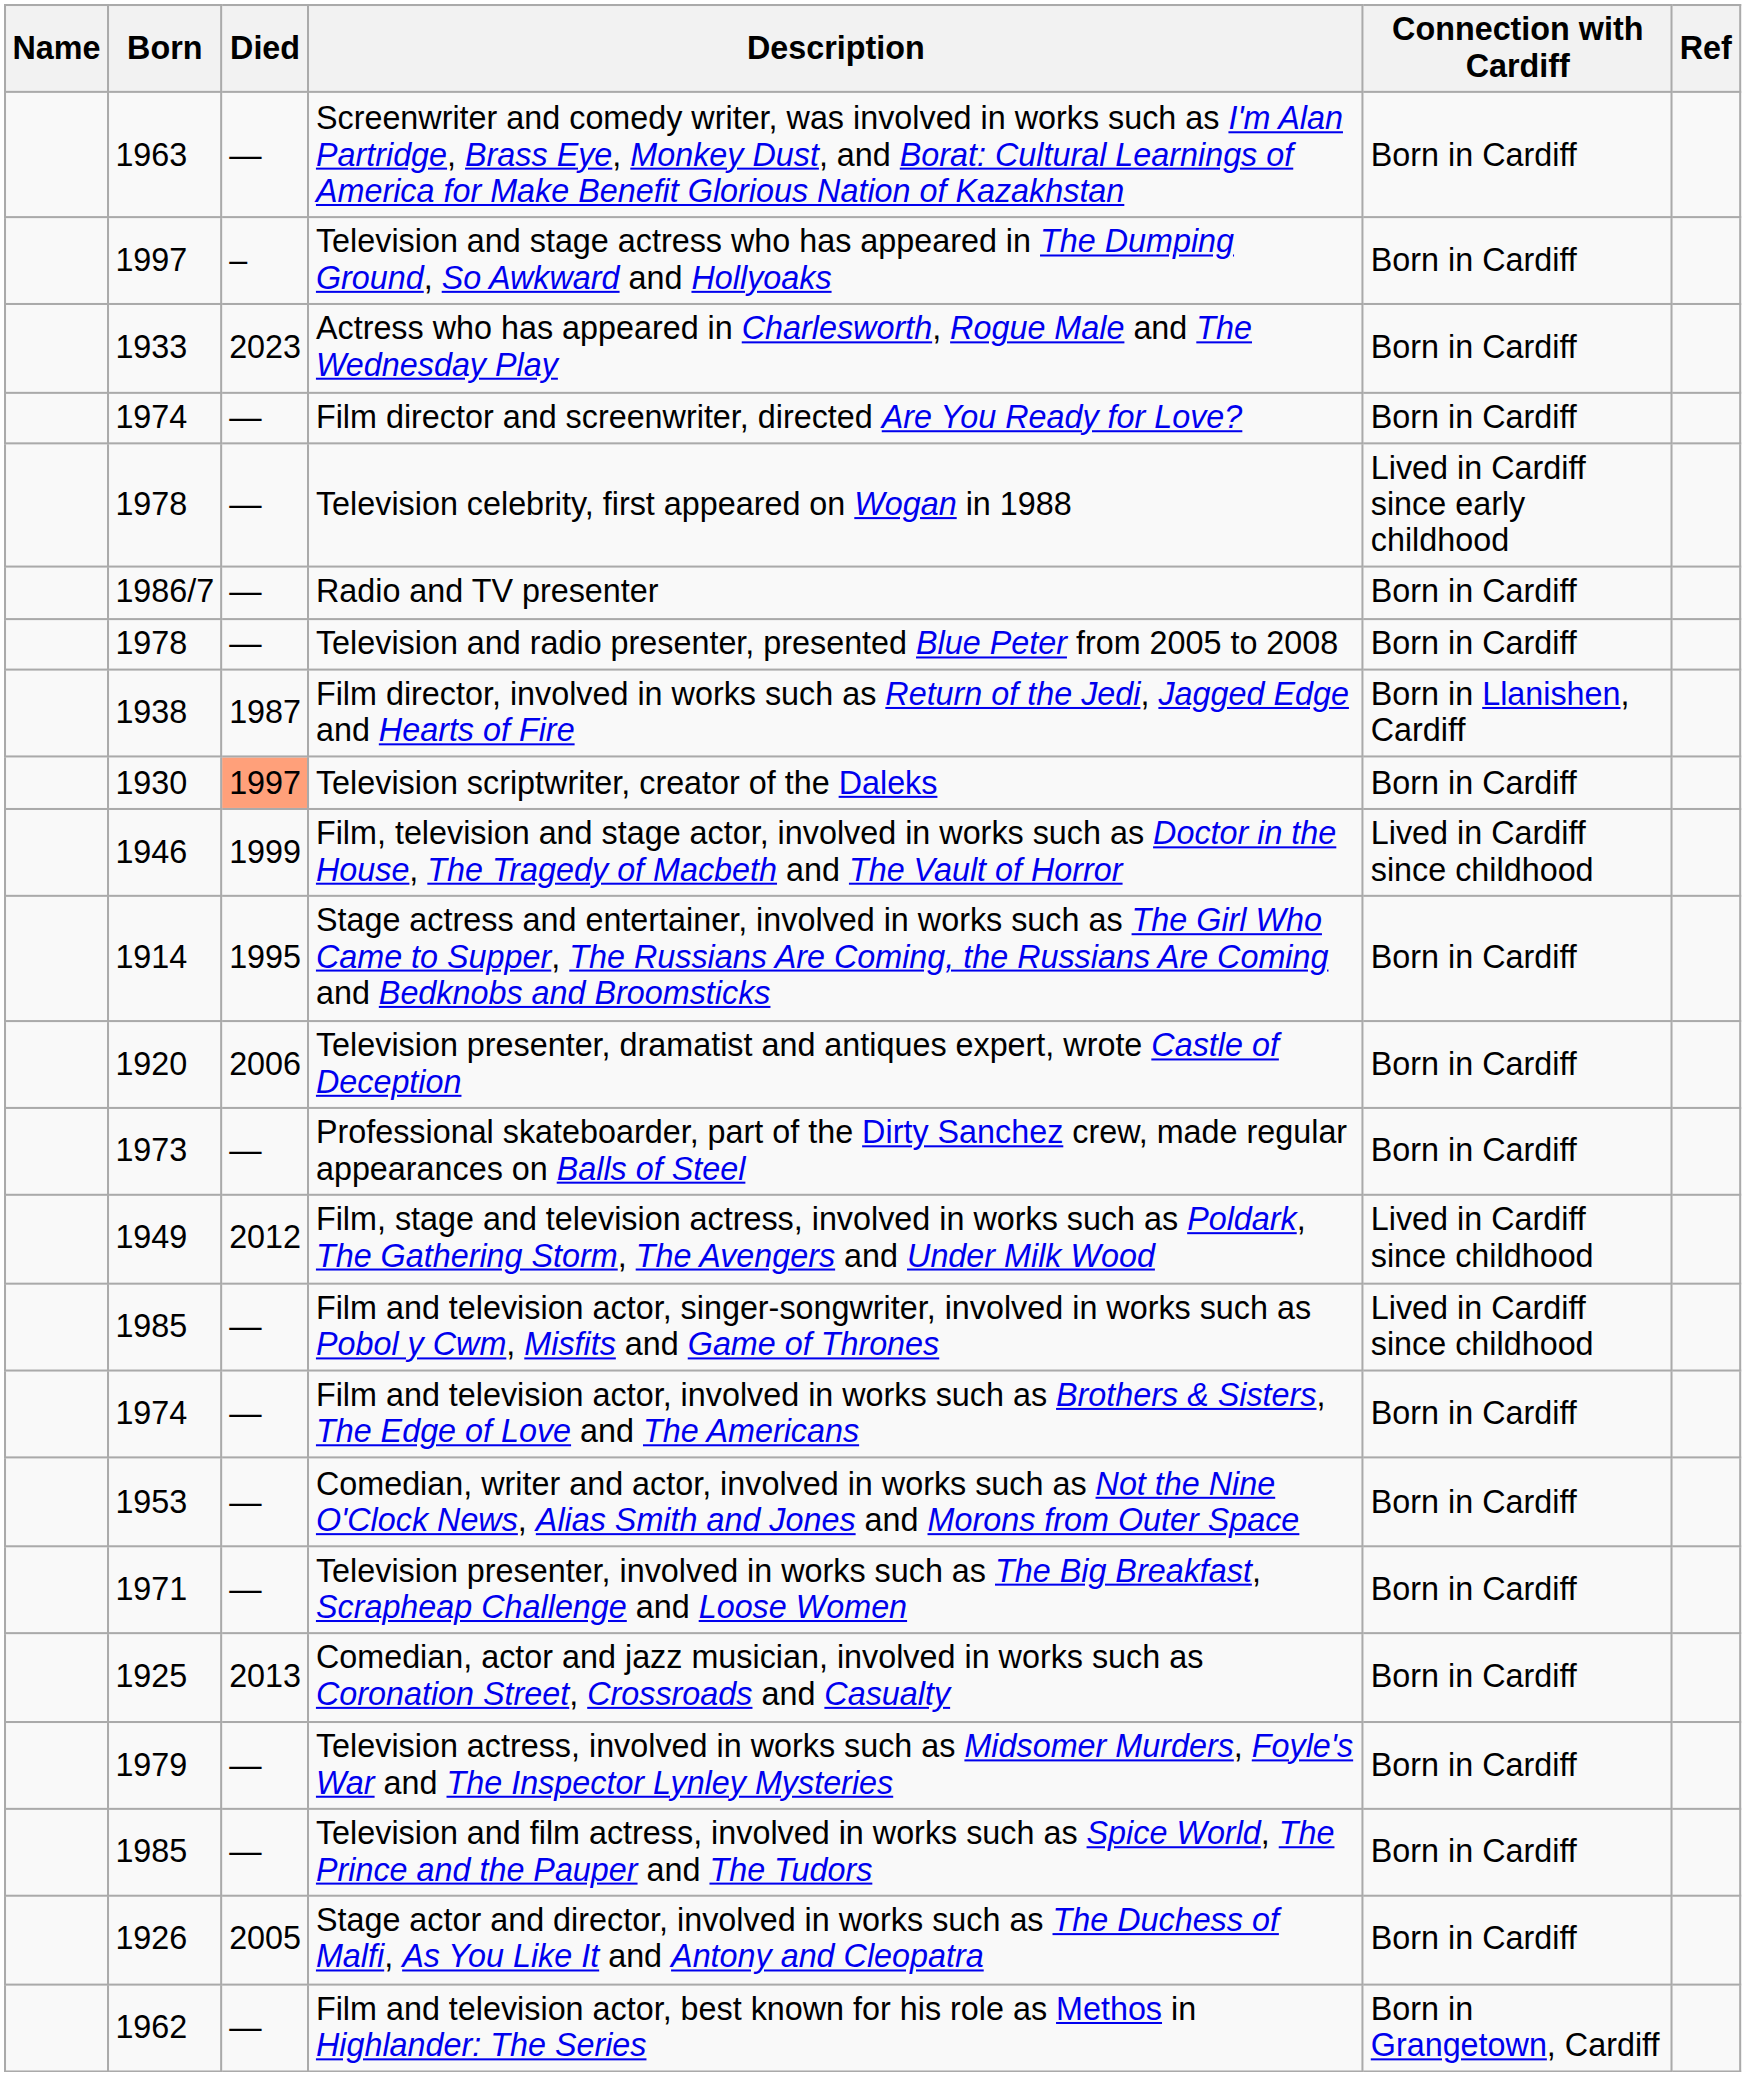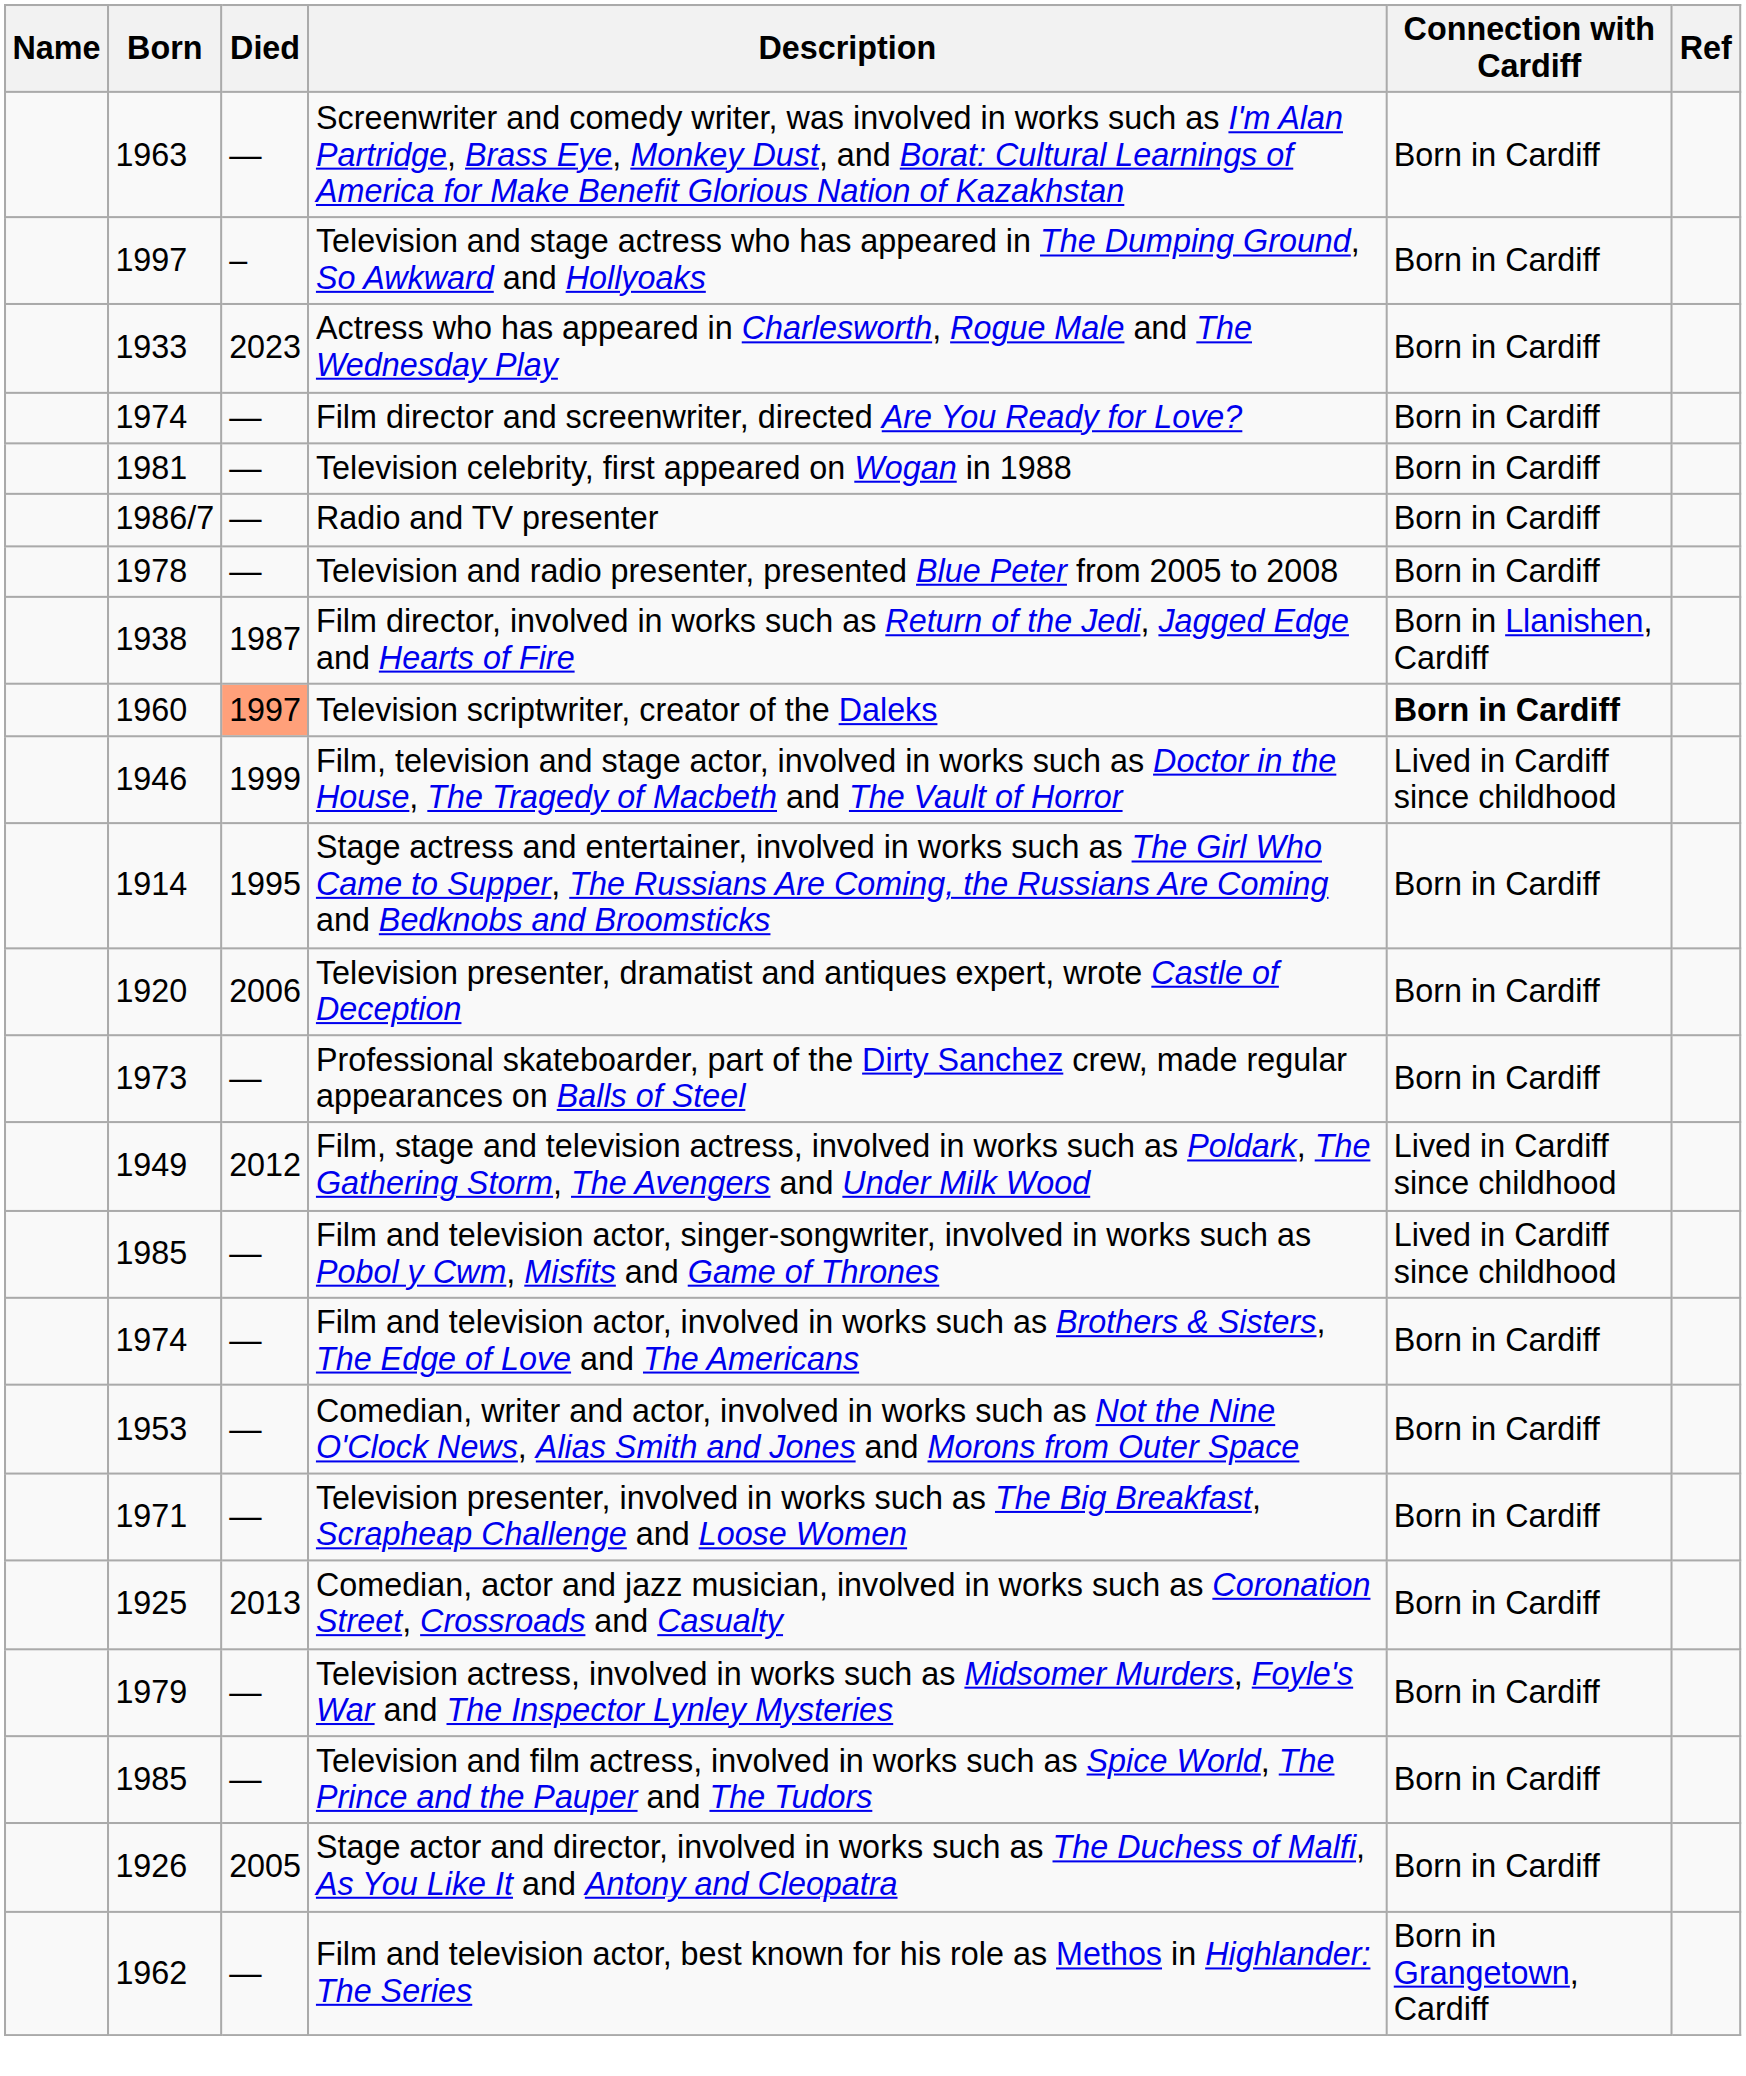 <table class="sortable wikitable" style="text-align: left; width: 68%;">
 <tr>
 <th scope="col">Name</th>
 <th scope="col">Born</th>
 <th scope="col">Died</th>
 <th scope="col">Description</th>
 <th scope="col">Connection with Cardiff</th>
 <th scope="col"><abbr>Ref</abbr></th>
 </tr>
 <tr>
 <td></td>
 <td>1963</td>
 <td>—</td>
 <td>Screenwriter and comedy writer, was involved in works such as <em><a href='#'>I'm Alan Partridge</a></em>, <em><a href='#'>Brass Eye</a></em>, <em><a href='#'>Monkey Dust</a></em>, and <em><a href='#'>Borat: Cultural Learnings of America for Make Benefit Glorious Nation of Kazakhstan</a></em></td>
 <td>Born in Cardiff</td>
 <td></td>
 </tr>
 <tr>
 <td></td>
 <td>1997</td>
 <td>–</td>
 <td>Television and stage actress who has appeared in <em><a href='#'>The Dumping Ground</a></em>, <em><a href='#'>So Awkward</a></em> and <em><a href='#'>Hollyoaks</a></em></td>
 <td>Born in Cardiff</td>
 <td></td>
 </tr>
 <tr>
 <td></td>
 <td>1933</td>
 <td>2023</td>
 <td>Actress who has appeared in <em><a href='#'>Charlesworth</a></em>, <em><a href='#'>Rogue Male</a></em> and <em><a href='#'>The Wednesday Play</a></em></td>
 <td>Born in Cardiff</td>
 <td></td>
 </tr>
 <tr>
 <td></td>
 <td>1974</td>
 <td>—</td>
 <td>Film director and screenwriter, directed <em><a href='#'>Are You Ready for Love?</a></em></td>
 <td>Born in Cardiff</td>
 <td></td>
 </tr>
 <tr>
 <td></td>
-<td>1978</td>
+<td>1981</td>
 <td>—</td>
 <td>Television celebrity, first appeared on <em><a href='#'>Wogan</a></em> in 1988</td>
-<td>Lived in Cardiff since early childhood</td>
+<td>Born in Cardiff</td>
 <td></td>
 </tr>
 <tr>
 <td></td>
 <td>1986/7</td>
 <td>—</td>
 <td>Radio and TV presenter</td>
 <td>Born in Cardiff</td>
 <td></td>
 </tr>
 <tr>
 <td></td>
 <td>1978</td>
 <td>—</td>
 <td>Television and radio presenter, presented <em><a href='#'>Blue Peter</a></em> from 2005 to 2008</td>
 <td>Born in Cardiff</td>
 <td></td>
 </tr>
 <tr>
 <td></td>
 <td>1938</td>
 <td>1987</td>
 <td>Film director, involved in works such as <em><a href='#'>Return of the Jedi</a></em>, <em><a href='#'>Jagged Edge</a></em> and <em><a href='#'>Hearts of Fire</a></em></td>
 <td>Born in <a href='#'>Llanishen</a>, Cardiff</td>
 <td></td>
 </tr>
 <tr>
 <td></td>
-<td>1930</td>
+<td>1960</td>
 <td style="background: lightsalmon;">1997</td>
 <td>Television scriptwriter, creator of the <a href='#'>Daleks</a></td>
-<td>Born in Cardiff</td>
+<td><strong>Born in Cardiff</strong></td>
 <td></td>
 </tr>
 <tr>
 <td></td>
 <td>1946</td>
 <td>1999</td>
 <td>Film, television and stage actor, involved in works such as <em><a href='#'>Doctor in the House</a></em>, <em><a href='#'>The Tragedy of Macbeth</a></em> and <em><a href='#'>The Vault of Horror</a></em></td>
 <td>Lived in Cardiff since childhood</td>
 <td></td>
 </tr>
 <tr>
 <td></td>
 <td>1914</td>
 <td>1995</td>
 <td>Stage actress and entertainer, involved in works such as <em><a href='#'>The Girl Who Came to Supper</a></em>, <em><a href='#'>The Russians Are Coming, the Russians Are Coming</a></em> and <em><a href='#'>Bedknobs and Broomsticks</a></em></td>
 <td>Born in Cardiff</td>
 <td></td>
 </tr>
 <tr>
 <td></td>
 <td>1920</td>
 <td>2006</td>
 <td>Television presenter, dramatist and antiques expert, wrote <em><a href='#'>Castle of Deception</a></em></td>
 <td>Born in Cardiff</td>
 <td></td>
 </tr>
 <tr>
 <td></td>
 <td>1973</td>
 <td>—</td>
 <td>Professional skateboarder, part of the <a href='#'>Dirty Sanchez</a> crew, made regular appearances on <em><a href='#'>Balls of Steel</a></em></td>
 <td>Born in Cardiff</td>
 <td></td>
 </tr>
 <tr>
 <td></td>
 <td>1949</td>
 <td>2012</td>
 <td>Film, stage and television actress, involved in works such as <em><a href='#'>Poldark</a></em>, <em><a href='#'>The Gathering Storm</a></em>, <em><a href='#'>The Avengers</a></em> and <em><a href='#'>Under Milk Wood</a></em></td>
 <td>Lived in Cardiff since childhood</td>
 <td></td>
 </tr>
 <tr>
 <td></td>
 <td>1985</td>
 <td>—</td>
 <td>Film and television actor, singer-songwriter, involved in works such as <em><a href='#'>Pobol y Cwm</a></em>, <em><a href='#'>Misfits</a></em> and <em><a href='#'>Game of Thrones</a></em></td>
 <td>Lived in Cardiff since childhood</td>
 <td></td>
 </tr>
 <tr>
 <td></td>
 <td>1974</td>
 <td>—</td>
 <td>Film and television actor, involved in works such as <em><a href='#'>Brothers & Sisters</a></em>, <em><a href='#'>The Edge of Love</a></em> and <em><a href='#'>The Americans</a></em></td>
 <td>Born in Cardiff</td>
 <td></td>
 </tr>
 <tr>
 <td></td>
 <td>1953</td>
 <td>—</td>
 <td>Comedian, writer and actor, involved in works such as <em><a href='#'>Not the Nine O'Clock News</a></em>, <em><a href='#'>Alias Smith and Jones</a></em> and <em><a href='#'>Morons from Outer Space</a></em></td>
 <td>Born in Cardiff</td>
 <td></td>
 </tr>
 <tr>
 <td></td>
 <td>1971</td>
 <td>—</td>
 <td>Television presenter, involved in works such as <em><a href='#'>The Big Breakfast</a></em>, <em><a href='#'>Scrapheap Challenge</a></em> and <em><a href='#'>Loose Women</a></em></td>
 <td>Born in Cardiff</td>
 <td></td>
 </tr>
 <tr>
 <td></td>
 <td>1925</td>
 <td>2013</td>
 <td>Comedian, actor and jazz musician, involved in works such as <em><a href='#'>Coronation Street</a></em>, <em><a href='#'>Crossroads</a></em> and <em><a href='#'>Casualty</a></em></td>
 <td>Born in Cardiff</td>
 <td></td>
 </tr>
 <tr>
 <td></td>
 <td>1979</td>
 <td>—</td>
 <td>Television actress, involved in works such as <em><a href='#'>Midsomer Murders</a></em>, <em><a href='#'>Foyle's War</a></em> and <em><a href='#'>The Inspector Lynley Mysteries</a></em></td>
 <td>Born in Cardiff</td>
 <td></td>
 </tr>
 <tr>
 <td></td>
 <td>1985</td>
 <td>—</td>
 <td>Television and film actress, involved in works such as <em><a href='#'>Spice World</a></em>, <em><a href='#'>The Prince and the Pauper</a></em> and <em><a href='#'>The Tudors</a></em></td>
 <td>Born in Cardiff</td>
 <td></td>
 </tr>
 <tr>
 <td></td>
 <td>1926</td>
 <td>2005</td>
 <td>Stage actor and director, involved in works such as <em><a href='#'>The Duchess of Malfi</a></em>, <em><a href='#'>As You Like It</a></em> and <em><a href='#'>Antony and Cleopatra</a></em></td>
 <td>Born in Cardiff</td>
 <td></td>
 </tr>
 <tr>
 <td></td>
 <td>1962</td>
 <td>—</td>
 <td>Film and television actor, best known for his role as <a href='#'>Methos</a> in <em><a href='#'>Highlander: The Series</a></em></td>
 <td>Born in <a href='#'>Grangetown</a>, Cardiff</td>
 <td></td>
 </tr>
 </table>
